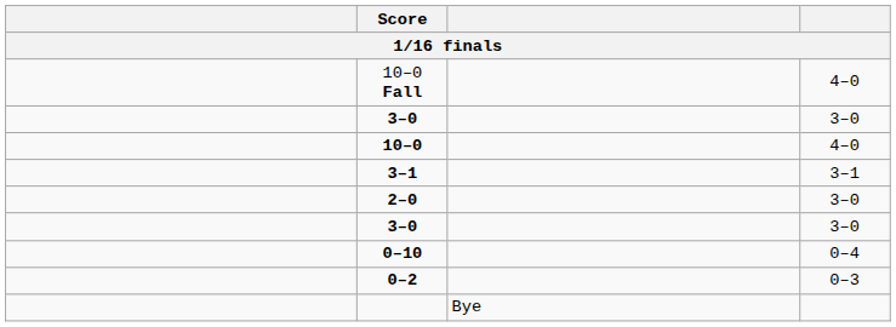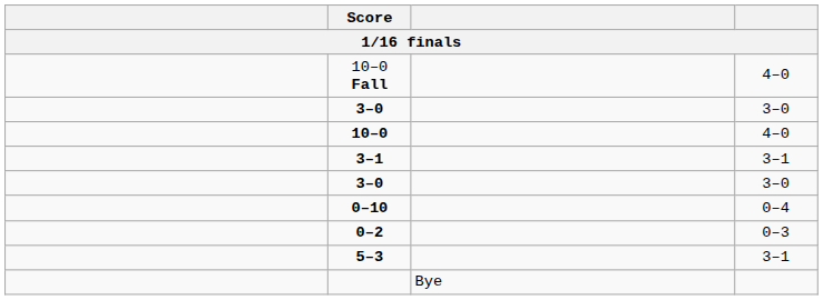 <table class="wikitable" style="text-align: left; ">
 <tr>
 <th align="right" width="270"></th>
 <th width="65">Score</th>
 <th align="left" width="270"></th>
 <th width="65"></th>
 </tr>
 <tr>
 <th colspan=4>1/16 finals</th>
 </tr>
 <tr>
 <td><strong></strong></td>
 <td align="center">10–0 <strong>Fall</strong></td>
 <td></td>
 <td align=center>4–0 <strong></strong></td>
 </tr>
 <tr>
 <td><strong></strong></td>
 <td align="center"><strong>3–0</strong></td>
 <td></td>
 <td align=center>3–0 <strong></strong></td>
 </tr>
 <tr>
 <td><strong></strong></td>
 <td align="center"><strong>10–0</strong></td>
 <td></td>
 <td align=center>4–0 <strong></strong></td>
 </tr>
 <tr>
 <td><strong></strong></td>
 <td align="center"><strong>3–1</strong></td>
 <td></td>
 <td align=center>3–1 <strong></strong></td>
 </tr>
 <tr>
 <td><strong></strong></td>
-<td align="center"><strong>2–0</strong></td>
-<td></td>
-<td align=center>3–0 <strong></strong></td>
-</tr>
-<tr>
-<td><strong></strong></td>
 <td align="center"><strong>3–0</strong></td>
 <td></td>
 <td align=center>3–0 <strong></strong></td>
 </tr>
 <tr>
 <td></td>
 <td align="center"><strong>0–10</strong></td>
 <td><strong></strong></td>
 <td align=center>0–4 <strong></strong></td>
 </tr>
 <tr>
 <td></td>
 <td align="center"><strong>0–2</strong></td>
 <td><strong></strong></td>
 <td align=center>0–3 <strong></strong></td>
 </tr>
 <tr>
 <td><strong></strong></td>
+<td align="center"><strong>5–3</strong></td>
+<td></td>
+<td align=center>3–1 <strong></strong></td>
+</tr>
+<tr>
+<td><strong></strong></td>
 <td></td>
 <td>Bye</td>
 <td></td>
 </tr>
 </table>
